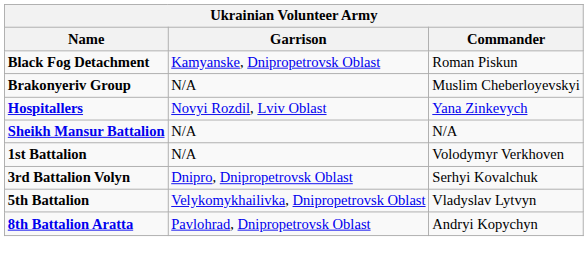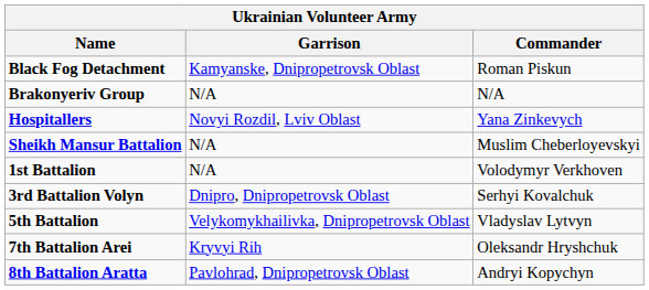 <table class="wikitable">
 <tr>
 <th colspan="3">Ukrainian Volunteer Army</th>
 </tr>
 <tr>
 <th>Name</th>
 <th>Garrison</th>
 <th>Commander</th>
 </tr>
 <tr>
 <td><strong>Black Fog Detachment</strong></td>
 <td><a href='#'>Kamyanske</a>, <a href='#'>Dnipropetrovsk Oblast</a></td>
 <td>Roman Piskun</td>
 </tr>
 <tr>
 <td><strong>Brakonyeriv Group</strong></td>
 <td>N/A</td>
-<td>Muslim Cheberloyevskyi</td>
+<td>N/A</td>
 </tr>
 <tr>
 <td><a href='#'><strong>Hospitallers</strong></a></td>
 <td><a href='#'>Novyi Rozdil</a>, <a href='#'>Lviv Oblast</a></td>
 <td><a href='#'>Yana Zinkevych</a></td>
 </tr>
 <tr>
 <td><strong><a href='#'>Sheikh Mansur Battalion</a></strong></td>
 <td>N/A</td>
-<td>N/A</td>
+<td>Muslim Cheberloyevskyi</td>
 </tr>
 <tr>
 <td><strong>1st Battalion</strong></td>
 <td>N/A</td>
 <td>Volodymyr Verkhoven</td>
 </tr>
 <tr>
 <td><strong>3rd Battalion Volyn</strong></td>
 <td><a href='#'>Dnipro</a>, <a href='#'>Dnipropetrovsk Oblast</a></td>
 <td>Serhyi Kovalchuk</td>
 </tr>
 <tr>
 <td><strong>5th Battalion</strong></td>
 <td><a href='#'>Velykomykhailivka</a>, <a href='#'>Dnipropetrovsk Oblast</a></td>
 <td>Vladyslav Lytvyn</td>
 </tr>
 <tr>
+<td><strong>7th Battalion Arei</strong></td>
+<td><a href='#'>Kryvyi Rih</a></td>
+<td>Oleksandr Hryshchuk</td>
+</tr>
+<tr>
 <td><strong><a href='#'>8th Battalion Aratta</a></strong></td>
 <td><a href='#'>Pavlohrad</a>, <a href='#'>Dnipropetrovsk Oblast</a></td>
 <td>Andryi Kopychyn</td>
 </tr>
 </table>
